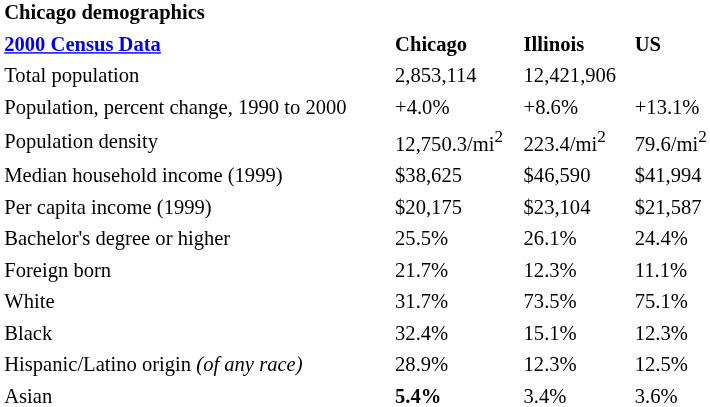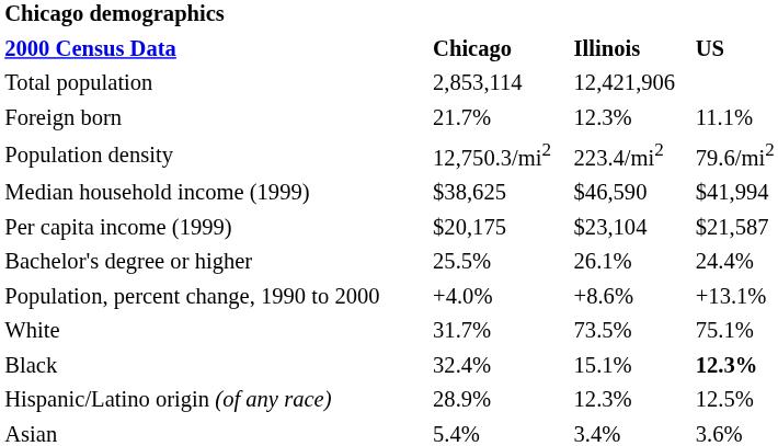 <table id="toc" style="float: right; margin-left: 5em; width: 40%; font-size: 90%;" cellspacing="3">
 <tr>
 <td colspan="3"><strong>Chicago demographics</strong></td>
 </tr>
 <tr>
 <td><strong><a href='#'>2000 Census Data</a></strong></td>
 <td><strong>Chicago</strong></td>
 <td><strong>Illinois</strong></td>
 <td><strong>US</strong></td>
 </tr>
 <tr>
 <td>Total population</td>
 <td>2,853,114</td>
 <td>12,421,906</td>
 </tr>
 <tr>
-<td>Population, percent change, 1990 to 2000</td>
-<td>+4.0%</td>
-<td>+8.6%</td>
-<td>+13.1%</td>
+<td>Foreign born</td>
+<td>21.7%</td>
+<td>12.3%</td>
+<td>11.1%</td>
 </tr>
 <tr>
 <td>Population density</td>
 <td>12,750.3/mi<sup>2</sup></td>
 <td>223.4/mi<sup>2</sup></td>
 <td>79.6/mi<sup>2</sup></td>
 </tr>
 <tr>
 <td>Median household income (1999)</td>
 <td>$38,625</td>
 <td>$46,590</td>
 <td>$41,994</td>
 </tr>
 <tr>
 <td>Per capita income (1999)</td>
 <td>$20,175</td>
 <td>$23,104</td>
 <td>$21,587</td>
 </tr>
 <tr>
 <td>Bachelor's degree or higher</td>
 <td>25.5%</td>
 <td>26.1%</td>
 <td>24.4%</td>
 </tr>
 <tr>
-<td>Foreign born</td>
-<td>21.7%</td>
-<td>12.3%</td>
-<td>11.1%</td>
+<td>Population, percent change, 1990 to 2000</td>
+<td>+4.0%</td>
+<td>+8.6%</td>
+<td>+13.1%</td>
 </tr>
 <tr>
 <td>White</td>
 <td>31.7%</td>
 <td>73.5%</td>
 <td>75.1%</td>
 </tr>
 <tr>
 <td>Black</td>
 <td>32.4%</td>
 <td>15.1%</td>
-<td>12.3%</td>
+<td><strong>12.3%</strong></td>
 </tr>
 <tr>
 <td>Hispanic/Latino origin <em>(of any race)</em></td>
 <td>28.9%</td>
 <td>12.3%</td>
 <td>12.5%</td>
 </tr>
 <tr>
 <td>Asian</td>
-<td><strong>5.4%</strong></td>
+<td>5.4%</td>
 <td>3.4%</td>
 <td>3.6%</td>
 </tr>
 </table>
